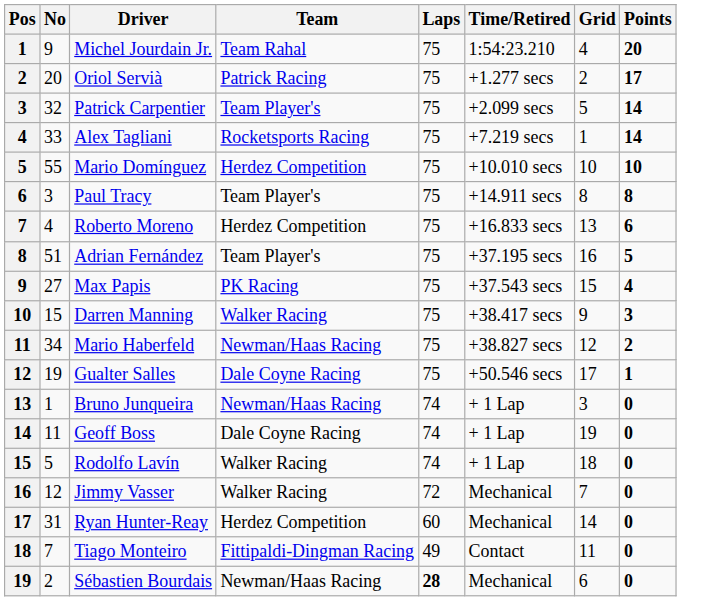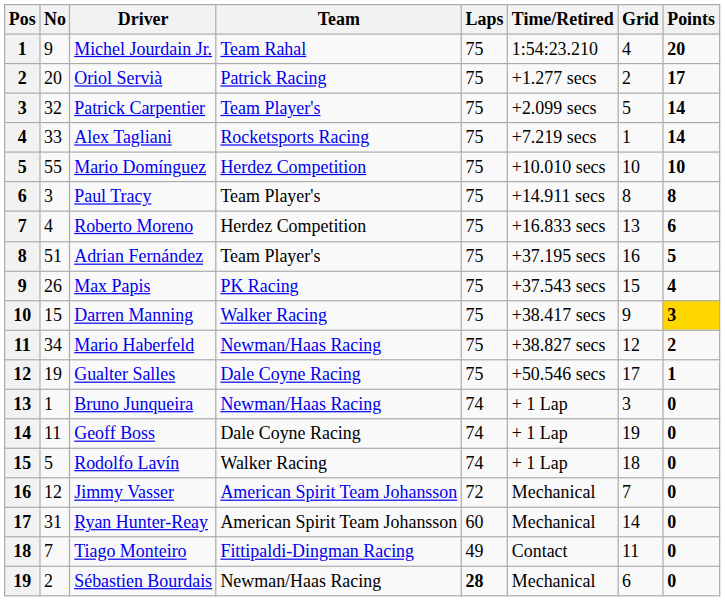 <table class="wikitable" style="font-size:95%;">
 <tr>
 <th>Pos</th>
 <th>No</th>
 <th>Driver</th>
 <th>Team</th>
 <th>Laps</th>
 <th>Time/Retired</th>
 <th>Grid</th>
 <th>Points</th>
 </tr>
 <tr>
 <th>1</th>
 <td>9</td>
 <td> <a href='#'>Michel Jourdain Jr.</a></td>
 <td><a href='#'>Team Rahal</a></td>
 <td>75</td>
 <td>1:54:23.210</td>
 <td>4</td>
 <td><strong>20</strong></td>
 </tr>
 <tr>
 <th>2</th>
 <td>20</td>
 <td> <a href='#'>Oriol Servià</a></td>
 <td><a href='#'>Patrick Racing</a></td>
 <td>75</td>
 <td>+1.277 secs</td>
 <td>2</td>
 <td><strong>17</strong></td>
 </tr>
 <tr>
 <th>3</th>
 <td>32</td>
 <td> <a href='#'>Patrick Carpentier</a></td>
 <td><a href='#'>Team Player's</a></td>
 <td>75</td>
 <td>+2.099 secs</td>
 <td>5</td>
 <td><strong>14</strong></td>
 </tr>
 <tr>
 <th>4</th>
 <td>33</td>
 <td> <a href='#'>Alex Tagliani</a></td>
 <td><a href='#'>Rocketsports Racing</a></td>
 <td>75</td>
 <td>+7.219 secs</td>
 <td>1</td>
 <td><strong>14</strong></td>
 </tr>
 <tr>
 <th>5</th>
 <td>55</td>
 <td> <a href='#'>Mario Domínguez</a></td>
 <td><a href='#'>Herdez Competition</a></td>
 <td>75</td>
 <td>+10.010 secs</td>
 <td>10</td>
 <td><strong>10</strong></td>
 </tr>
 <tr>
 <th>6</th>
 <td>3</td>
 <td> <a href='#'>Paul Tracy</a></td>
 <td>Team Player's</td>
 <td>75</td>
 <td>+14.911 secs</td>
 <td>8</td>
 <td><strong>8</strong></td>
 </tr>
 <tr>
 <th>7</th>
 <td>4</td>
 <td> <a href='#'>Roberto Moreno</a></td>
 <td>Herdez Competition</td>
 <td>75</td>
 <td>+16.833 secs</td>
 <td>13</td>
 <td><strong>6</strong></td>
 </tr>
 <tr>
 <th>8</th>
 <td>51</td>
 <td> <a href='#'>Adrian Fernández</a></td>
 <td>Team Player's</td>
 <td>75</td>
 <td>+37.195 secs</td>
 <td>16</td>
 <td><strong>5</strong></td>
 </tr>
 <tr>
 <th>9</th>
-<td>27</td>
+<td>26</td>
 <td> <a href='#'>Max Papis</a></td>
 <td><a href='#'>PK Racing</a></td>
 <td>75</td>
 <td>+37.543 secs</td>
 <td>15</td>
 <td><strong>4</strong></td>
 </tr>
 <tr>
 <th>10</th>
 <td>15</td>
 <td> <a href='#'>Darren Manning</a></td>
 <td><a href='#'>Walker Racing</a></td>
 <td>75</td>
 <td>+38.417 secs</td>
 <td>9</td>
-<td><strong>3</strong></td>
+<td style="background: gold;"><strong>3</strong></td>
 </tr>
 <tr>
 <th>11</th>
 <td>34</td>
 <td> <a href='#'>Mario Haberfeld</a></td>
 <td><a href='#'>Newman/Haas Racing</a></td>
 <td>75</td>
 <td>+38.827 secs</td>
 <td>12</td>
 <td><strong>2</strong></td>
 </tr>
 <tr>
 <th>12</th>
 <td>19</td>
 <td> <a href='#'>Gualter Salles</a></td>
 <td><a href='#'>Dale Coyne Racing</a></td>
 <td>75</td>
 <td>+50.546 secs</td>
 <td>17</td>
 <td><strong>1</strong></td>
 </tr>
 <tr>
 <th>13</th>
 <td>1</td>
 <td> <a href='#'>Bruno Junqueira</a></td>
 <td><a href='#'>Newman/Haas Racing</a></td>
 <td>74</td>
 <td>+ 1 Lap</td>
 <td>3</td>
 <td><strong>0</strong></td>
 </tr>
 <tr>
 <th>14</th>
 <td>11</td>
 <td> <a href='#'>Geoff Boss</a></td>
 <td>Dale Coyne Racing</td>
 <td>74</td>
 <td>+ 1 Lap</td>
 <td>19</td>
 <td><strong>0</strong></td>
 </tr>
 <tr>
 <th>15</th>
 <td>5</td>
 <td> <a href='#'>Rodolfo Lavín</a></td>
 <td>Walker Racing</td>
 <td>74</td>
 <td>+ 1 Lap</td>
 <td>18</td>
 <td><strong>0</strong></td>
 </tr>
 <tr>
 <th>16</th>
 <td>12</td>
 <td> <a href='#'>Jimmy Vasser</a></td>
-<td>Walker Racing</td>
+<td><a href='#'>American Spirit Team Johansson</a></td>
 <td>72</td>
 <td>Mechanical</td>
 <td>7</td>
 <td><strong>0</strong></td>
 </tr>
 <tr>
 <th>17</th>
 <td>31</td>
 <td> <a href='#'>Ryan Hunter-Reay</a></td>
-<td>Herdez Competition</td>
+<td>American Spirit Team Johansson</td>
 <td>60</td>
 <td>Mechanical</td>
 <td>14</td>
 <td><strong>0</strong></td>
 </tr>
 <tr>
 <th>18</th>
 <td>7</td>
 <td> <a href='#'>Tiago Monteiro</a></td>
 <td><a href='#'>Fittipaldi-Dingman Racing</a></td>
 <td>49</td>
 <td>Contact</td>
 <td>11</td>
 <td><strong>0</strong></td>
 </tr>
 <tr>
 <th>19</th>
 <td>2</td>
 <td> <a href='#'>Sébastien Bourdais</a></td>
 <td>Newman/Haas Racing</td>
 <td><strong>28</strong></td>
 <td>Mechanical</td>
 <td>6</td>
 <td><strong>0</strong></td>
 </tr>
 </table>
